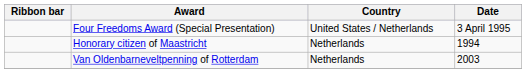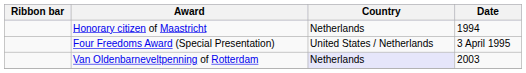 <table class="wikitable" style="width:65%;">
 <tr style="background:#ccf; text-align:center;">
 <th>Ribbon bar</th>
 <th>Award</th>
 <th>Country</th>
 <th>Date</th>
 </tr>
 <tr>
 <td></td>
+<td><a href='#'>Honorary citizen</a> of <a href='#'>Maastricht</a></td>
+<td>Netherlands</td>
+<td>1994</td>
+</tr>
+<tr>
+<td></td>
 <td><a href='#'>Four Freedoms Award</a> (Special Presentation)</td>
 <td>United States / Netherlands</td>
 <td>3 April 1995</td>
 </tr>
 <tr>
 <td></td>
-<td><a href='#'>Honorary citizen</a> of <a href='#'>Maastricht</a></td>
-<td>Netherlands</td>
-<td>1994</td>
-</tr>
-<tr>
-<td></td>
 <td><a href='#'>Van Oldenbarneveltpenning</a> of <a href='#'>Rotterdam</a></td>
-<td>Netherlands</td>
+<td style="background: lavender;">Netherlands</td>
 <td>2003</td>
 </tr>
 <tr>
 </tr>
 </table>
